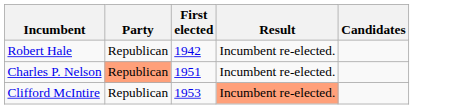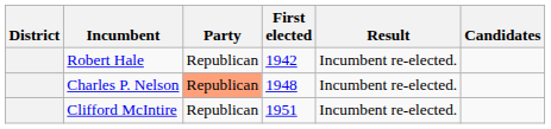 <table class=wikitable>
 <tr valign=bottom>
+<th>District</th>
 <th>Incumbent</th>
 <th>Party</th>
 <th>First<br>elected</th>
 <th>Result</th>
 <th>Candidates</th>
 </tr>
 <tr>
+<th></th>
 <td><a href='#'>Robert Hale</a></td>
 <td>Republican</td>
 <td><a href='#'>1942</a></td>
 <td>Incumbent re-elected.</td>
 <td nowrap></td>
 </tr>
 <tr>
+<th></th>
 <td><a href='#'>Charles P. Nelson</a></td>
 <td style="background: lightsalmon;">Republican</td>
+<td><a href='#'>1948</a></td>
+<td>Incumbent re-elected.</td>
+<td nowrap></td>
+</tr>
+<tr>
+<th></th>
+<td><a href='#'>Clifford McIntire</a></td>
+<td>Republican</td>
 <td><a href='#'>1951</a></td>
 <td>Incumbent re-elected.</td>
 <td nowrap></td>
 </tr>
-<tr>
-<td><a href='#'>Clifford McIntire</a></td>
-<td>Republican</td>
-<td><a href='#'>1953</a></td>
-<td style="background: lightsalmon;">Incumbent re-elected.</td>
-<td nowrap></td>
-</tr>
 </table>
